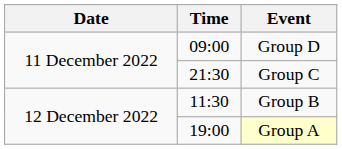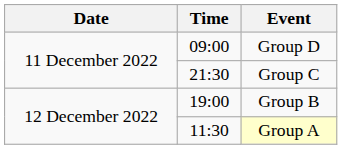 <table class = "wikitable" style="text-align:center;">
 <tr>
 <th width=150>Date</th>
 <th width=50>Time</th>
 <th width=80>Event</th>
 </tr>
 <tr>
 <td rowspan=2>11 December 2022</td>
 <td>09:00</td>
 <td>Group D</td>
 </tr>
 <tr>
 <td>21:30</td>
 <td>Group C</td>
 </tr>
 <tr>
 <td rowspan=2>12 December 2022</td>
-<td>11:30</td>
+<td>19:00</td>
 <td>Group B</td>
 </tr>
 <tr>
-<td>19:00</td>
+<td>11:30</td>
 <td bgcolor=ffffcc>Group A</td>
 </tr>
 </table>
